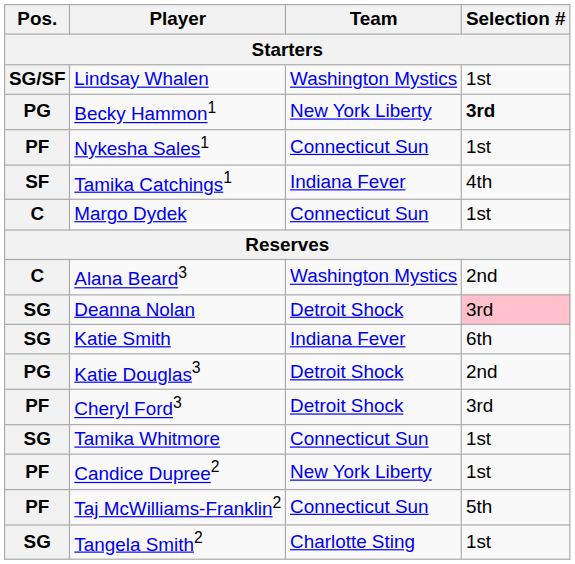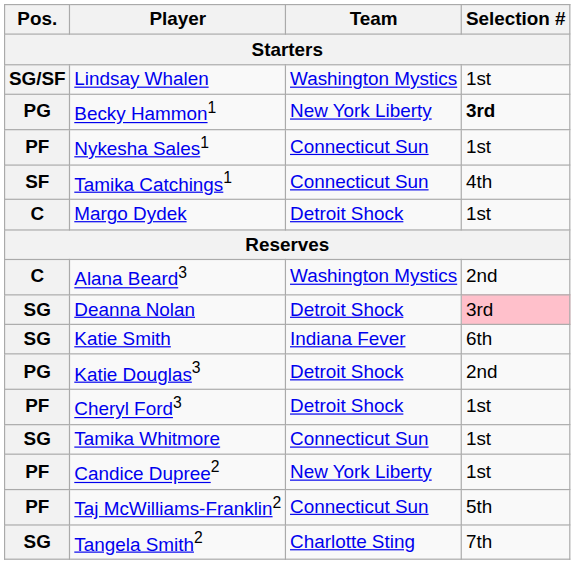 <table class="wikitable">
 <tr>
 <th>Pos.</th>
 <th>Player</th>
 <th>Team</th>
 <th>Selection #</th>
 </tr>
 <tr>
 <th colspan="5">Starters</th>
 </tr>
 <tr>
 <th>SG/SF</th>
 <td> <a href='#'>Lindsay Whalen</a></td>
 <td><a href='#'>Washington Mystics</a></td>
 <td>1st</td>
 </tr>
 <tr>
 <th>PG</th>
 <td> <a href='#'>Becky Hammon</a><sup>1</sup></td>
 <td><a href='#'>New York Liberty</a></td>
 <td><strong>3rd</strong></td>
 </tr>
 <tr>
 <th>PF</th>
 <td> <a href='#'>Nykesha Sales</a><sup>1</sup></td>
 <td><a href='#'>Connecticut Sun</a></td>
 <td>1st</td>
 </tr>
 <tr>
 <th>SF</th>
 <td> <a href='#'>Tamika Catchings</a><sup>1</sup></td>
-<td><a href='#'>Indiana Fever</a></td>
+<td><a href='#'>Connecticut Sun</a></td>
 <td>4th</td>
 </tr>
 <tr>
 <th>C</th>
 <td> <a href='#'>Margo Dydek</a></td>
-<td><a href='#'>Connecticut Sun</a></td>
+<td><a href='#'>Detroit Shock</a></td>
 <td>1st</td>
 </tr>
 <tr>
 <th colspan="5">Reserves</th>
 </tr>
 <tr>
 <th>C</th>
 <td> <a href='#'>Alana Beard</a><sup>3</sup></td>
 <td><a href='#'>Washington Mystics</a></td>
 <td>2nd</td>
 </tr>
 <tr>
 <th>SG</th>
 <td> <a href='#'>Deanna Nolan</a></td>
 <td><a href='#'>Detroit Shock</a></td>
 <td style="background: pink;">3rd</td>
 </tr>
 <tr>
 <th>SG</th>
 <td> <a href='#'>Katie Smith</a></td>
 <td><a href='#'>Indiana Fever</a></td>
 <td>6th</td>
 </tr>
 <tr>
 <th>PG</th>
 <td> <a href='#'>Katie Douglas</a><sup>3</sup></td>
 <td><a href='#'>Detroit Shock</a></td>
 <td>2nd</td>
 </tr>
 <tr>
 <th>PF</th>
 <td> <a href='#'>Cheryl Ford</a><sup>3</sup></td>
 <td><a href='#'>Detroit Shock</a></td>
-<td>3rd</td>
+<td>1st</td>
 </tr>
 <tr>
 <th>SG</th>
 <td> <a href='#'>Tamika Whitmore</a></td>
 <td><a href='#'>Connecticut Sun</a></td>
 <td>1st</td>
 </tr>
 <tr>
 <th>PF</th>
 <td> <a href='#'>Candice Dupree</a><sup>2</sup></td>
 <td><a href='#'>New York Liberty</a></td>
 <td>1st</td>
 </tr>
 <tr>
 <th>PF</th>
 <td> <a href='#'>Taj McWilliams-Franklin</a><sup>2</sup></td>
 <td><a href='#'>Connecticut Sun</a></td>
 <td>5th</td>
 </tr>
 <tr>
 <th>SG</th>
 <td> <a href='#'>Tangela Smith</a><sup>2</sup></td>
 <td><a href='#'>Charlotte Sting</a></td>
-<td>1st</td>
+<td>7th</td>
 </tr>
 </table>
